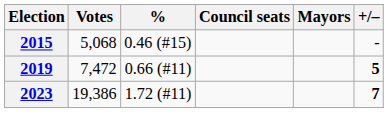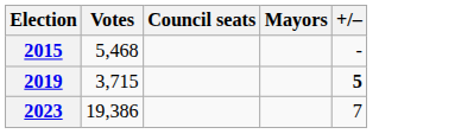 <table class=wikitable style="text-align: right;">
 <tr>
 <th>Election</th>
 <th>Votes</th>
-<th>%</th>
 <th>Council seats</th>
 <th>Mayors</th>
 <th>+/–</th>
 </tr>
 <tr>
 <th align=center><a href='#'>2015</a></th>
-<td>5,068</td>
-<td>0.46 (#15)</td>
+<td>5,468</td>
 <td></td>
 <td></td>
 <td>-</td>
 </tr>
 <tr>
 <th align=center><a href='#'>2019</a></th>
-<td>7,472</td>
-<td>0.66 (#11)</td>
+<td>3,715</td>
 <td></td>
 <td></td>
 <td><strong> 5</strong></td>
 </tr>
 <tr>
 <th align=center><a href='#'>2023</a></th>
 <td>19,386</td>
-<td>1.72 (#11)</td>
 <td></td>
 <td></td>
-<td><strong> 7</strong></td>
+<td> 7</td>
 </tr>
 </table>
